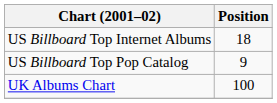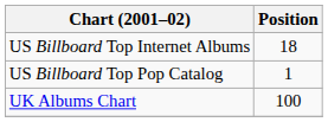 <table class="wikitable" style="text-align:center;">
 <tr>
 <th scope="col">Chart (2001–02)</th>
 <th scope="col">Position</th>
 </tr>
 <tr>
 <td scope="row" align="left">US <em>Billboard</em> Top Internet Albums</td>
 <td>18</td>
 </tr>
 <tr>
 <td scope="row" align="left">US <em>Billboard</em> Top Pop Catalog</td>
-<td>9</td>
+<td>1</td>
 </tr>
 <tr>
 <td scope="row" align="left"><a href='#'>UK Albums Chart</a></td>
 <td>100</td>
 </tr>
 <tr>
 </tr>
 </table>
